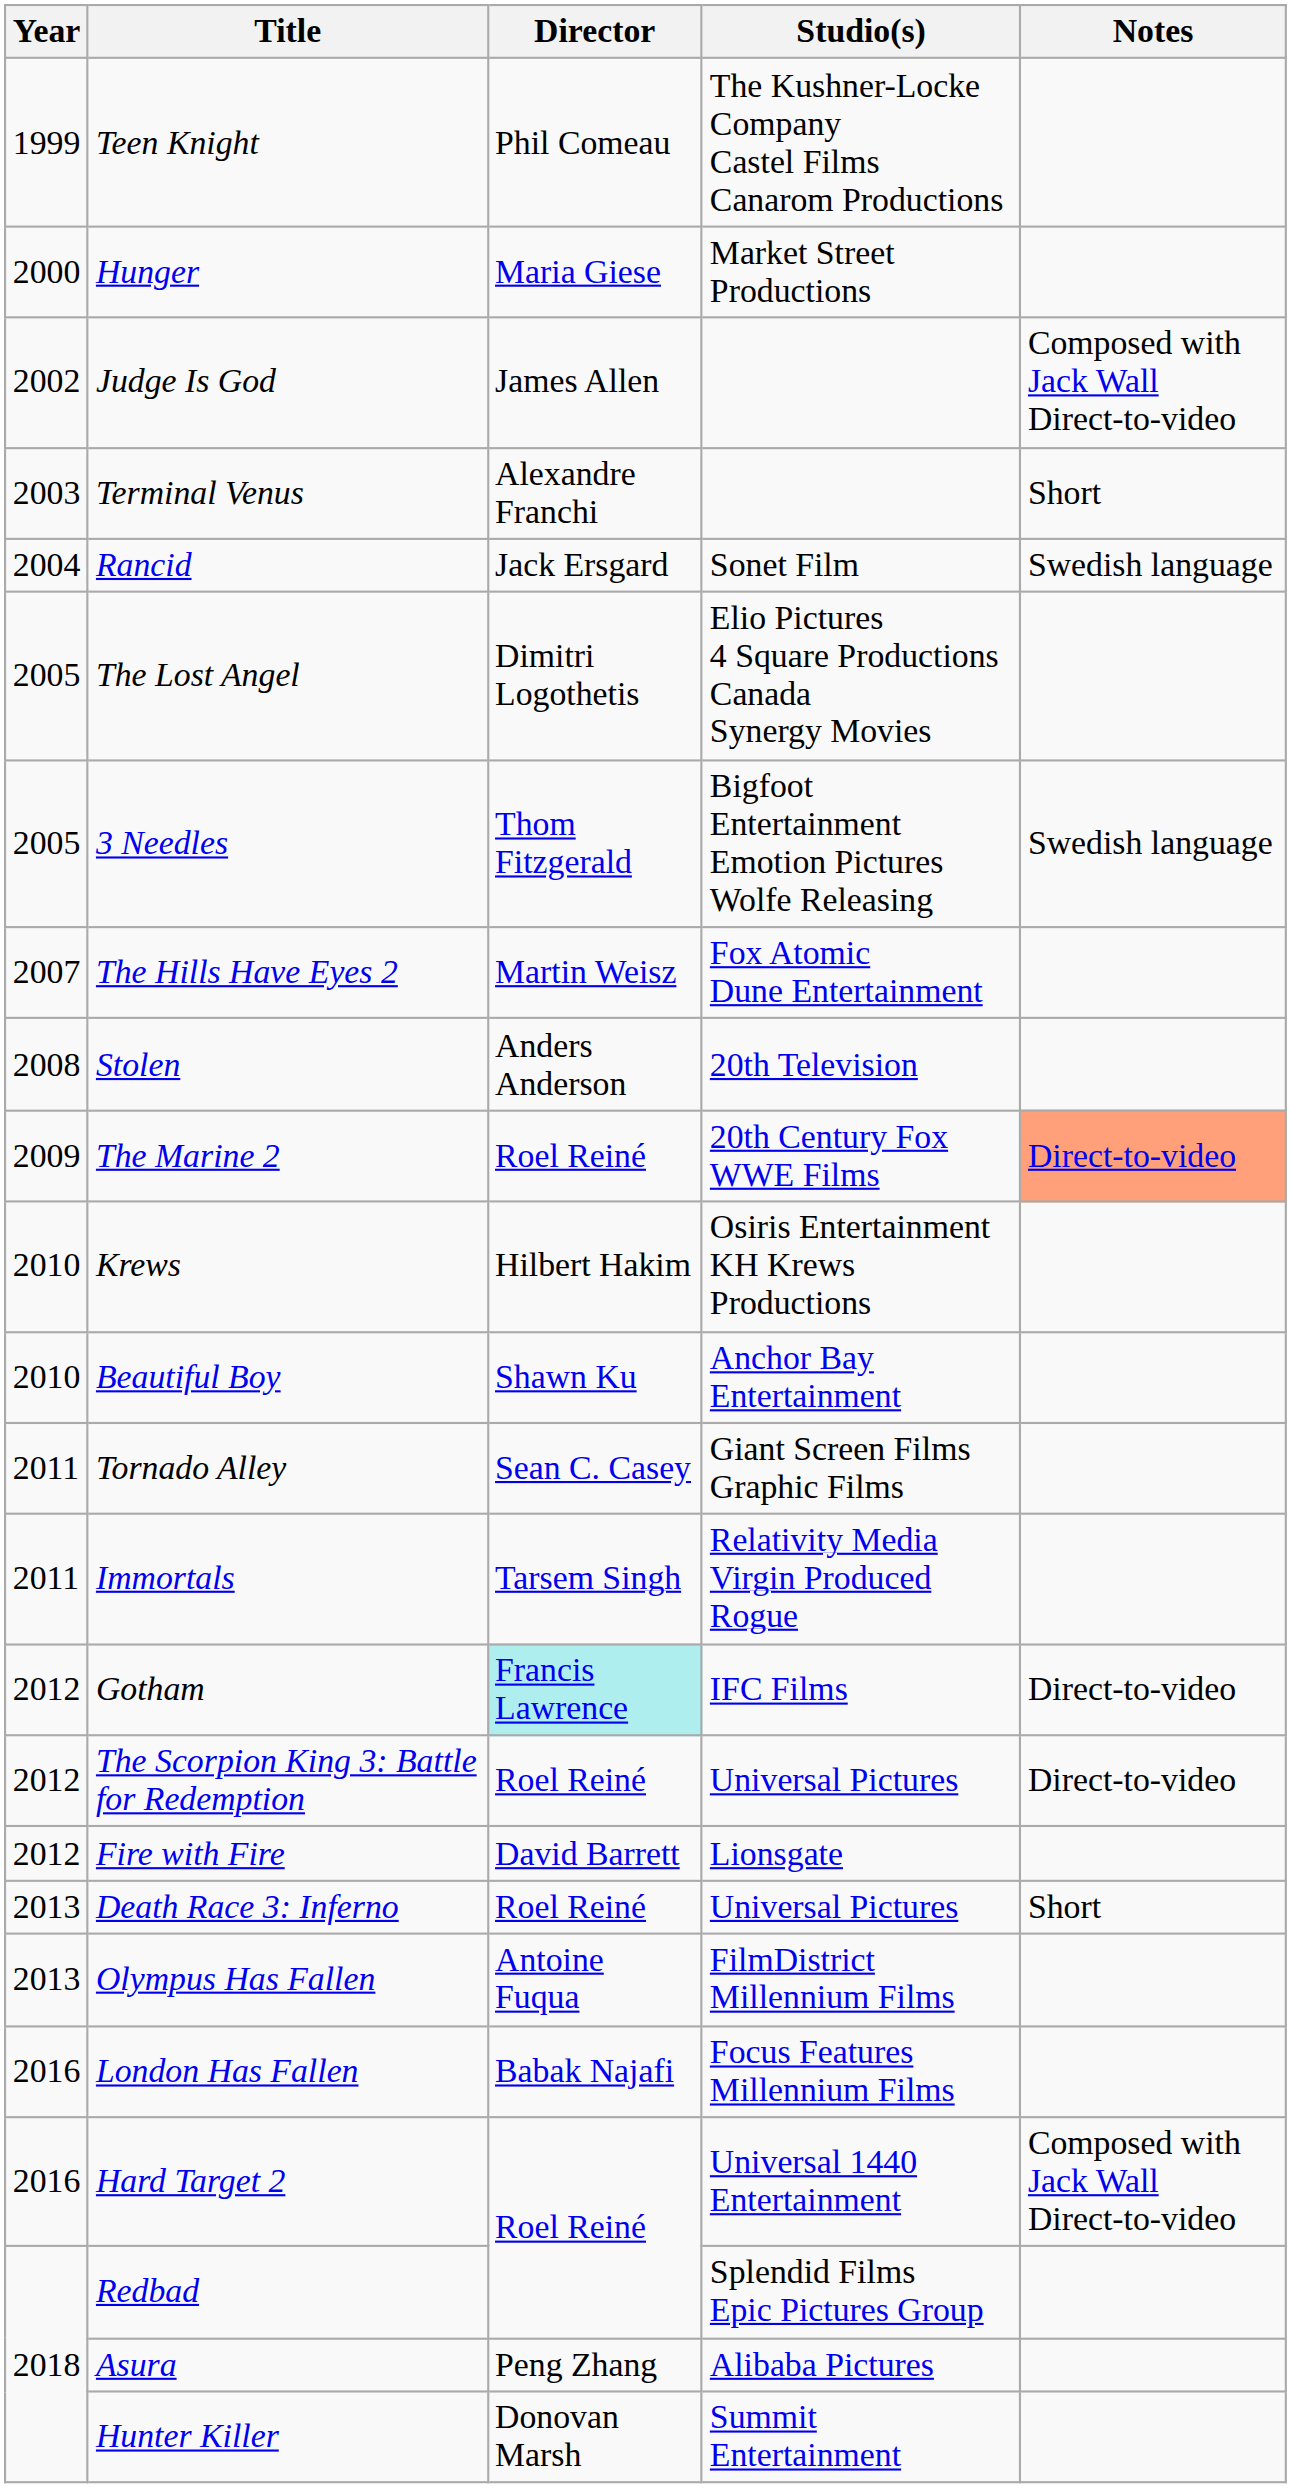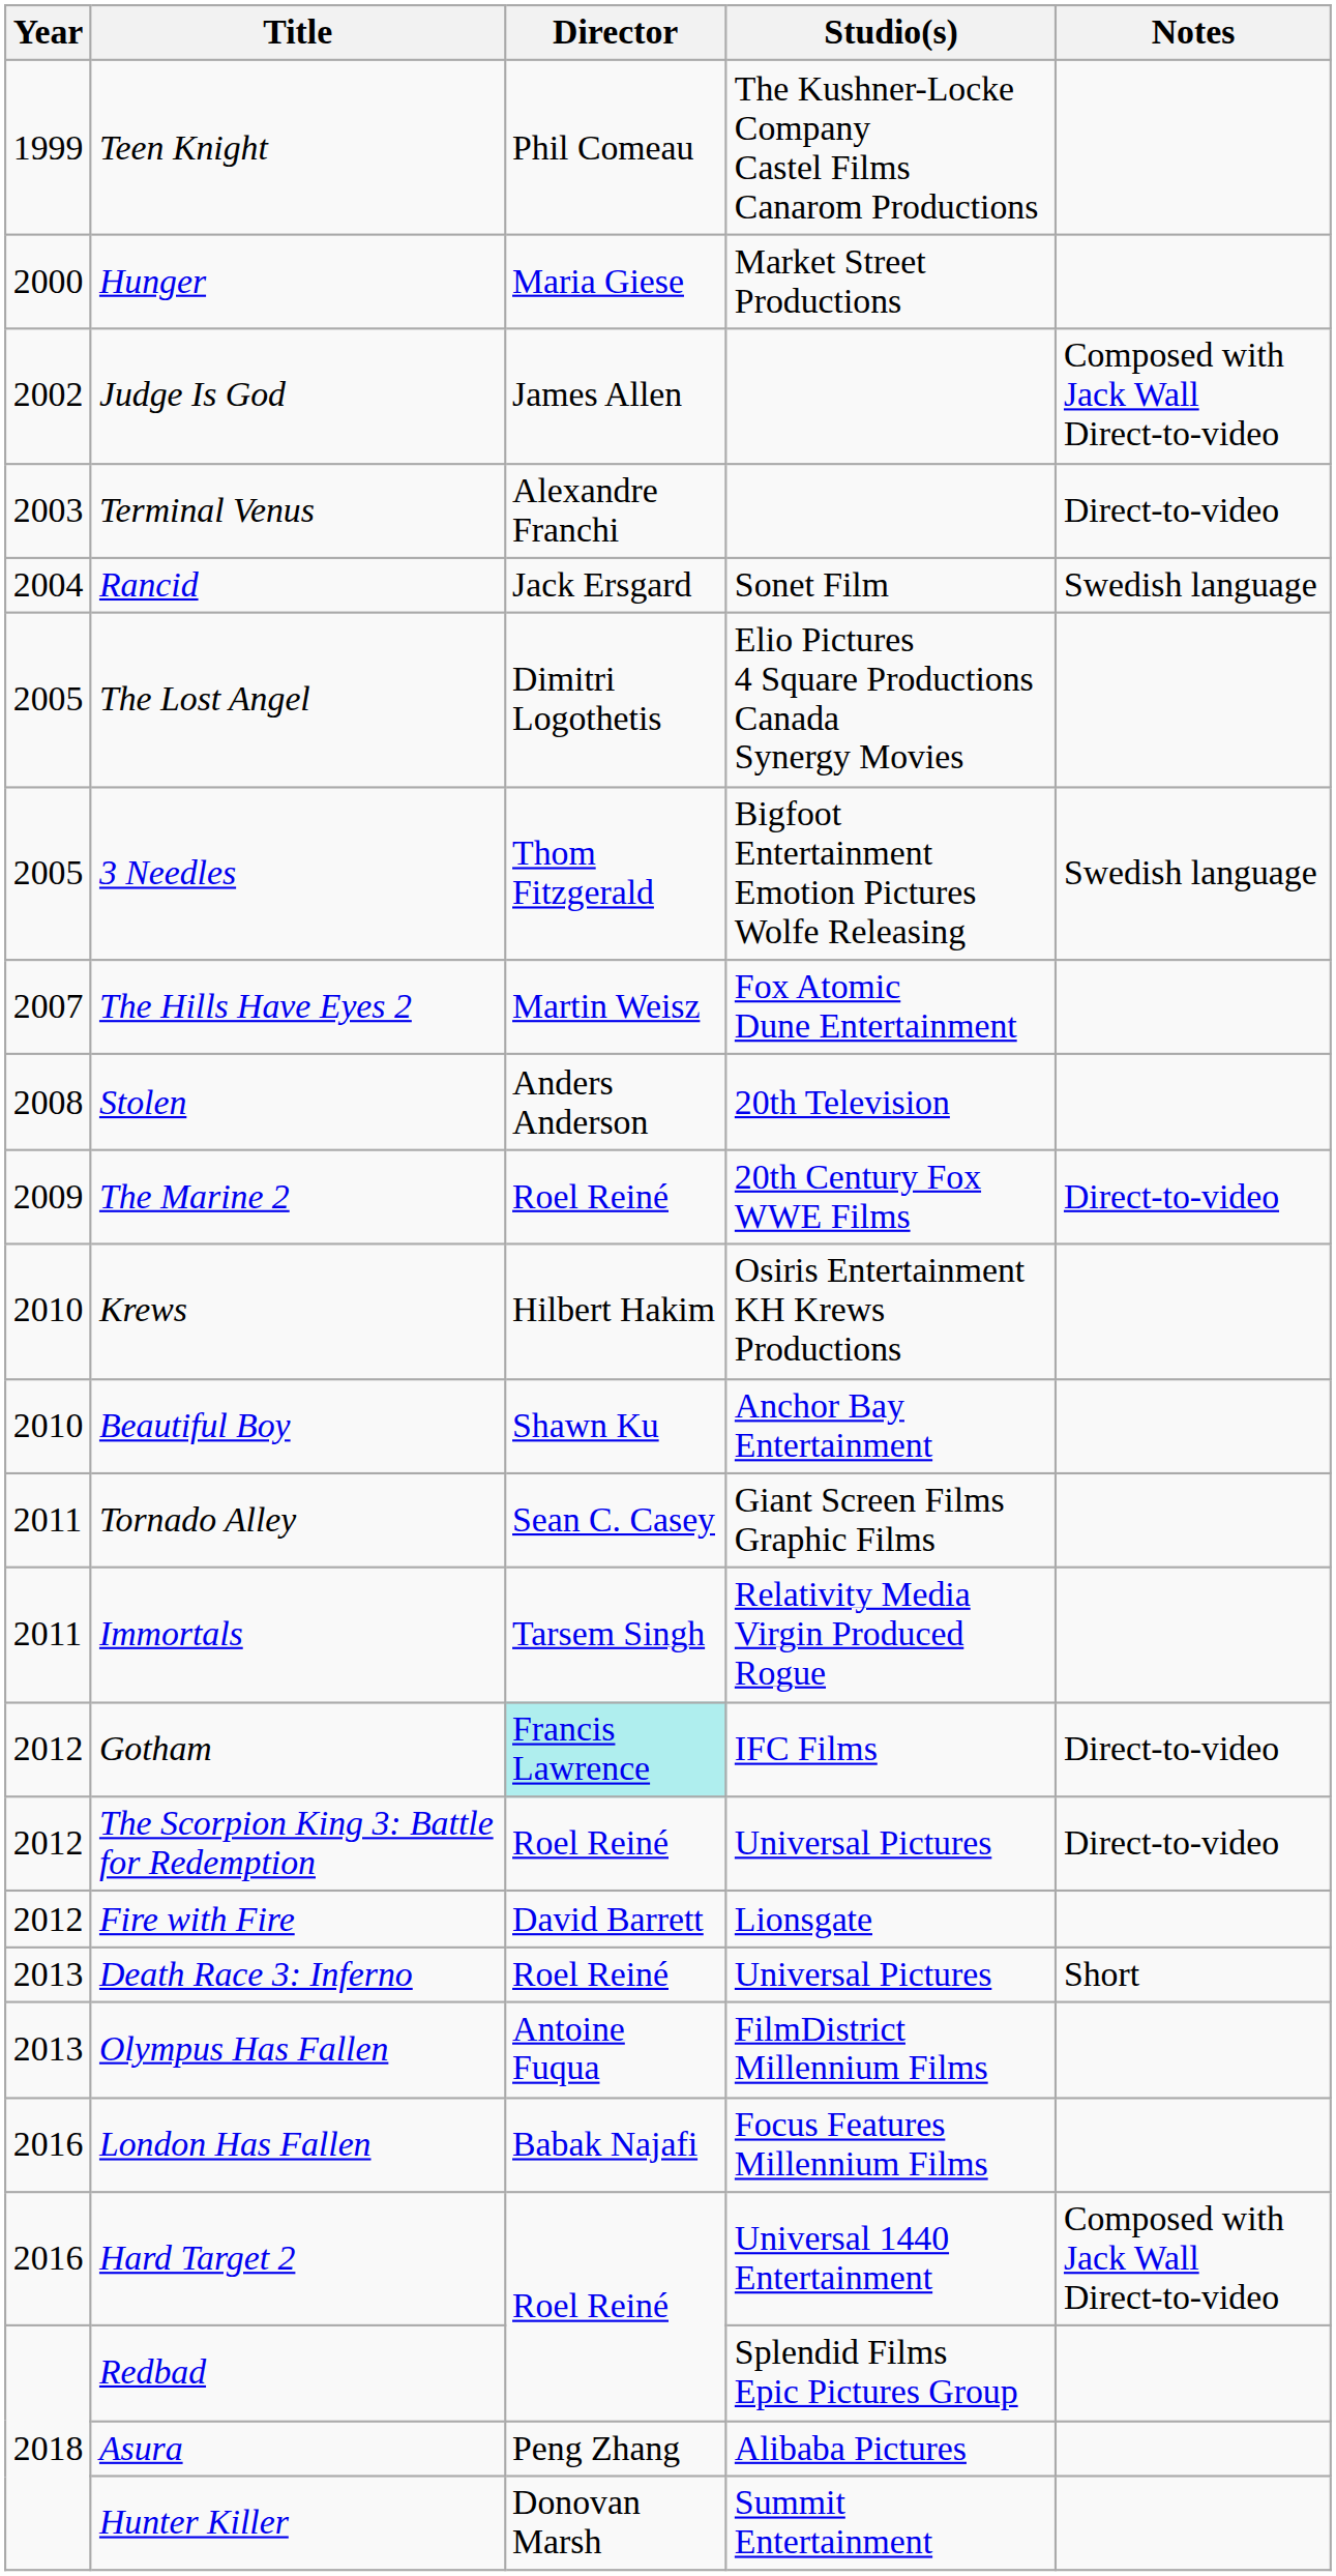 <table class="wikitable">
 <tr>
 <th>Year</th>
 <th>Title</th>
 <th>Director</th>
 <th>Studio(s)</th>
 <th>Notes</th>
 </tr>
 <tr>
 <td>1999</td>
 <td><em>Teen Knight</em></td>
 <td>Phil Comeau</td>
 <td>The Kushner-Locke Company<br>Castel Films<br>Canarom Productions</td>
 <td></td>
 </tr>
 <tr>
 <td>2000</td>
 <td><em><a href='#'>Hunger</a></em></td>
 <td><a href='#'>Maria Giese</a></td>
 <td>Market Street Productions</td>
 <td></td>
 </tr>
 <tr>
 <td>2002</td>
 <td><em>Judge Is God</em></td>
 <td>James Allen</td>
 <td></td>
 <td>Composed with <a href='#'>Jack Wall</a><br>Direct-to-video</td>
 </tr>
 <tr>
 <td>2003</td>
 <td><em>Terminal Venus</em></td>
 <td>Alexandre Franchi</td>
 <td></td>
-<td>Short</td>
+<td>Direct-to-video</td>
 </tr>
 <tr>
 <td>2004</td>
 <td><em><a href='#'>Rancid</a></em></td>
 <td>Jack Ersgard</td>
 <td>Sonet Film</td>
 <td>Swedish language</td>
 </tr>
 <tr>
 <td>2005</td>
 <td><em>The Lost Angel</em></td>
 <td>Dimitri Logothetis</td>
 <td>Elio Pictures<br>4 Square Productions Canada<br>Synergy Movies</td>
 <td></td>
 </tr>
 <tr>
 <td>2005</td>
 <td><em><a href='#'>3 Needles</a></em></td>
 <td><a href='#'>Thom Fitzgerald</a></td>
 <td>Bigfoot Entertainment<br>Emotion Pictures<br>Wolfe Releasing</td>
 <td>Swedish language</td>
 </tr>
 <tr>
 <td>2007</td>
 <td><em><a href='#'>The Hills Have Eyes 2</a></em></td>
 <td><a href='#'>Martin Weisz</a></td>
 <td><a href='#'>Fox Atomic</a><br><a href='#'>Dune Entertainment</a></td>
 <td></td>
 </tr>
 <tr>
 <td>2008</td>
 <td><em><a href='#'>Stolen</a></em></td>
 <td>Anders Anderson</td>
 <td><a href='#'>20th Television</a></td>
 <td></td>
 </tr>
 <tr>
 <td>2009</td>
 <td><em><a href='#'>The Marine 2</a></em></td>
 <td><a href='#'>Roel Reiné</a></td>
 <td><a href='#'>20th Century Fox</a><br><a href='#'>WWE Films</a></td>
-<td style="background: lightsalmon;"><a href='#'>Direct-to-video</a></td>
+<td><a href='#'>Direct-to-video</a></td>
 </tr>
 <tr>
 <td>2010</td>
 <td><em>Krews</em></td>
 <td>Hilbert Hakim</td>
 <td>Osiris Entertainment<br>KH Krews Productions</td>
 <td></td>
 </tr>
 <tr>
 <td>2010</td>
 <td><em><a href='#'>Beautiful Boy</a></em></td>
 <td><a href='#'>Shawn Ku</a></td>
 <td><a href='#'>Anchor Bay Entertainment</a></td>
 <td></td>
 </tr>
 <tr>
 <td>2011</td>
 <td><em>Tornado Alley</em></td>
 <td><a href='#'>Sean C. Casey</a></td>
 <td>Giant Screen Films<br>Graphic Films</td>
 <td></td>
 </tr>
 <tr>
 <td>2011</td>
 <td><em><a href='#'>Immortals</a></em></td>
 <td><a href='#'>Tarsem Singh</a></td>
 <td><a href='#'>Relativity Media</a><br><a href='#'>Virgin Produced</a><br><a href='#'>Rogue</a></td>
 <td></td>
 </tr>
 <tr>
 <td>2012</td>
 <td><em>Gotham</em></td>
 <td style="background: paleturquoise;"><a href='#'>Francis Lawrence</a></td>
 <td><a href='#'>IFC Films</a></td>
 <td>Direct-to-video</td>
 </tr>
 <tr>
 <td>2012</td>
 <td><em><a href='#'>The Scorpion King 3: Battle for Redemption</a></em></td>
 <td><a href='#'>Roel Reiné</a></td>
 <td><a href='#'>Universal Pictures</a></td>
 <td>Direct-to-video</td>
 </tr>
 <tr>
 <td>2012</td>
 <td><em><a href='#'>Fire with Fire</a></em></td>
 <td><a href='#'>David Barrett</a></td>
 <td><a href='#'>Lionsgate</a></td>
 <td></td>
 </tr>
 <tr>
 <td>2013</td>
 <td><em><a href='#'>Death Race 3: Inferno</a></em></td>
 <td><a href='#'>Roel Reiné</a></td>
 <td><a href='#'>Universal Pictures</a></td>
 <td>Short</td>
 </tr>
 <tr>
 <td>2013</td>
 <td><em><a href='#'>Olympus Has Fallen</a></em></td>
 <td><a href='#'>Antoine Fuqua</a></td>
 <td><a href='#'>FilmDistrict</a><br><a href='#'>Millennium Films</a></td>
 <td></td>
 </tr>
 <tr>
 <td>2016</td>
 <td><em><a href='#'>London Has Fallen</a></em></td>
 <td><a href='#'>Babak Najafi</a></td>
 <td><a href='#'>Focus Features</a><br><a href='#'>Millennium Films</a></td>
 <td></td>
 </tr>
 <tr>
 <td>2016</td>
 <td><em><a href='#'>Hard Target 2</a></em></td>
 <td rowspan=2><a href='#'>Roel Reiné</a></td>
 <td><a href='#'>Universal 1440 Entertainment</a></td>
 <td>Composed with <a href='#'>Jack Wall</a><br>Direct-to-video</td>
 </tr>
 <tr>
 <td rowspan=3>2018</td>
 <td><em><a href='#'>Redbad</a></em></td>
 <td>Splendid Films<br><a href='#'>Epic Pictures Group</a></td>
 <td></td>
 </tr>
 <tr>
 <td><em><a href='#'>Asura</a></em></td>
 <td>Peng Zhang</td>
 <td><a href='#'>Alibaba Pictures</a></td>
 <td></td>
 </tr>
 <tr>
 <td><em><a href='#'>Hunter Killer</a></em></td>
 <td>Donovan Marsh</td>
 <td><a href='#'>Summit Entertainment</a></td>
 <td></td>
 </tr>
 </table>
